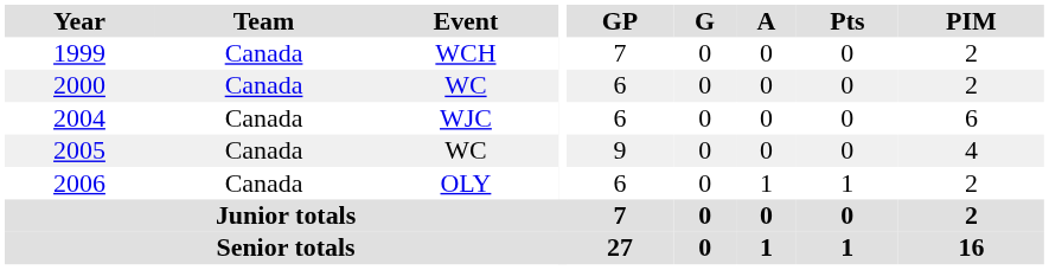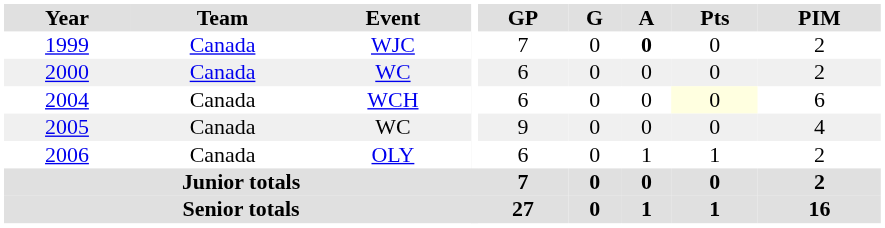 <table border="0" cellpadding="1" cellspacing="0" ID="Table3" style="text-align:center; width:40em">
 <tr bgcolor="#e0e0e0">
 <th>Year</th>
 <th>Team</th>
 <th>Event</th>
 <th rowspan="102" bgcolor="#ffffff"></th>
 <th>GP</th>
 <th>G</th>
 <th>A</th>
 <th>Pts</th>
 <th>PIM</th>
 </tr>
 <tr>
 <td><a href='#'>1999</a></td>
 <td><a href='#'>Canada</a></td>
-<td><a href='#'>WCH</a></td>
+<td><a href='#'>WJC</a></td>
 <td>7</td>
 <td>0</td>
-<td>0</td>
+<td><strong>0</strong></td>
 <td>0</td>
 <td>2</td>
 </tr>
 <tr bgcolor="#f0f0f0">
 <td><a href='#'>2000</a></td>
 <td><a href='#'>Canada</a></td>
 <td><a href='#'>WC</a></td>
 <td>6</td>
 <td>0</td>
 <td>0</td>
 <td>0</td>
 <td>2</td>
 </tr>
 <tr>
 <td><a href='#'>2004</a></td>
 <td>Canada</td>
-<td><a href='#'>WJC</a></td>
+<td><a href='#'>WCH</a></td>
 <td>6</td>
 <td>0</td>
 <td>0</td>
-<td>0</td>
+<td style="background: lightyellow;">0</td>
 <td>6</td>
 </tr>
 <tr bgcolor="#f0f0f0">
 <td><a href='#'>2005</a></td>
 <td>Canada</td>
 <td>WC</td>
 <td>9</td>
 <td>0</td>
 <td>0</td>
 <td>0</td>
 <td>4</td>
 </tr>
 <tr>
 <td><a href='#'>2006</a></td>
 <td>Canada</td>
 <td><a href='#'>OLY</a></td>
 <td>6</td>
 <td>0</td>
 <td>1</td>
 <td>1</td>
 <td>2</td>
 </tr>
 <tr bgcolor="#e0e0e0">
 <th colspan=4>Junior totals</th>
 <th>7</th>
 <th>0</th>
 <th>0</th>
 <th>0</th>
 <th>2</th>
 </tr>
 <tr bgcolor="#e0e0e0">
 <th colspan=4>Senior totals</th>
 <th>27</th>
 <th>0</th>
 <th>1</th>
 <th>1</th>
 <th>16</th>
 </tr>
 </table>
